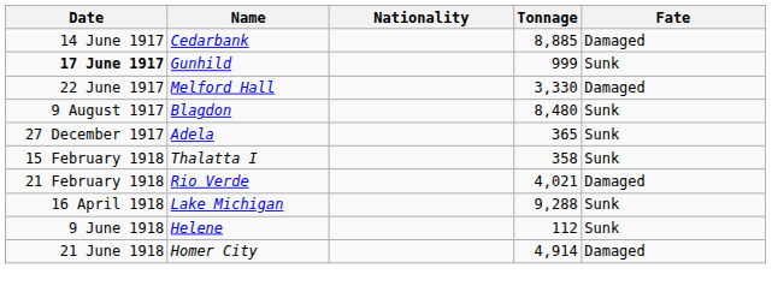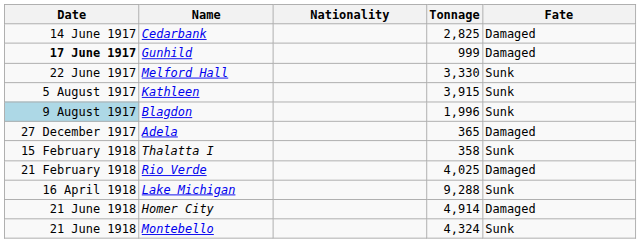 <table class="wikitable sortable">
 <tr>
 <th width="140px">Date</th>
 <th width="140px">Name</th>
 <th width="160px">Nationality</th>
 <th width="25px">Tonnage</th>
 <th width="160px">Fate</th>
 </tr>
 <tr>
 <td align="right">14 June 1917</td>
 <td align="left"><a href='#'><em>Cedarbank</em></a></td>
 <td align="left"></td>
-<td align="right">8,885</td>
+<td align="right">2,825</td>
 <td align="left">Damaged</td>
 </tr>
 <tr>
 <td align="right"><strong>17 June 1917</strong></td>
 <td align="left"><a href='#'><em>Gunhild</em></a></td>
 <td align="left"></td>
 <td align="right">999</td>
-<td align="left">Sunk</td>
+<td align="left">Damaged</td>
 </tr>
 <tr>
 <td align="right">22 June 1917</td>
 <td align="left"><a href='#'><em>Melford Hall</em></a></td>
 <td align="left"></td>
 <td align="right">3,330</td>
-<td align="left">Damaged</td>
+<td align="left">Sunk</td>
 </tr>
 <tr>
-<td align="right">9 August 1917</td>
+<td align="right">5 August 1917</td>
+<td align="left"><a href='#'><em>Kathleen</em></a></td>
+<td align="left"></td>
+<td align="right">3,915</td>
+<td align="left">Sunk</td>
+</tr>
+<tr>
+<td align="right" style="background: lightblue;">9 August 1917</td>
 <td align="left"><a href='#'><em>Blagdon</em></a></td>
 <td align="left"></td>
-<td align="right">8,480</td>
+<td align="right">1,996</td>
 <td align="left">Sunk</td>
 </tr>
 <tr>
 <td align="right">27 December 1917</td>
 <td align="left"><a href='#'><em>Adela</em></a></td>
 <td align="left"></td>
 <td align="right">365</td>
-<td align="left">Sunk</td>
+<td align="left">Damaged</td>
 </tr>
 <tr>
 <td align="right">15 February 1918</td>
 <td align="left"><em>Thalatta I</em></td>
 <td align="left"></td>
 <td align="right">358</td>
 <td align="left">Sunk</td>
 </tr>
 <tr>
 <td align="right">21 February 1918</td>
 <td align="left"><a href='#'><em>Rio Verde</em></a></td>
 <td align="left"></td>
-<td align="right">4,021</td>
+<td align="right">4,025</td>
 <td align="left">Damaged</td>
 </tr>
 <tr>
 <td align="right">16 April 1918</td>
 <td align="left"><a href='#'><em>Lake Michigan</em></a></td>
 <td align="left"></td>
 <td align="right">9,288</td>
 <td align="left">Sunk</td>
 </tr>
 <tr>
-<td align="right">9 June 1918</td>
-<td align="left"><a href='#'><em>Helene</em></a></td>
-<td align="left"></td>
-<td align="right">112</td>
-<td align="left">Sunk</td>
-</tr>
-<tr>
 <td align="right">21 June 1918</td>
 <td align="left"><em>Homer City</em></td>
 <td align="left"></td>
 <td align="right">4,914</td>
 <td align="left">Damaged</td>
 </tr>
+<tr>
+<td align="right">21 June 1918</td>
+<td align="left"><a href='#'><em>Montebello</em></a></td>
+<td align="left"></td>
+<td align="right">4,324</td>
+<td align="left">Sunk</td>
+</tr>
 </table>
